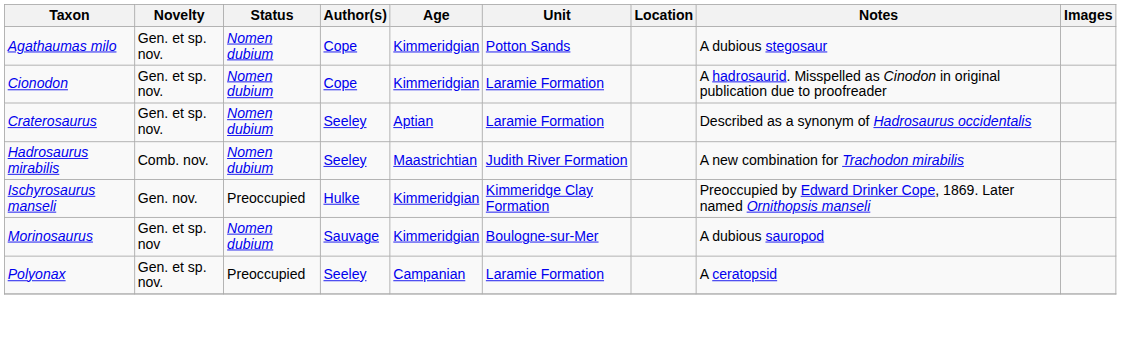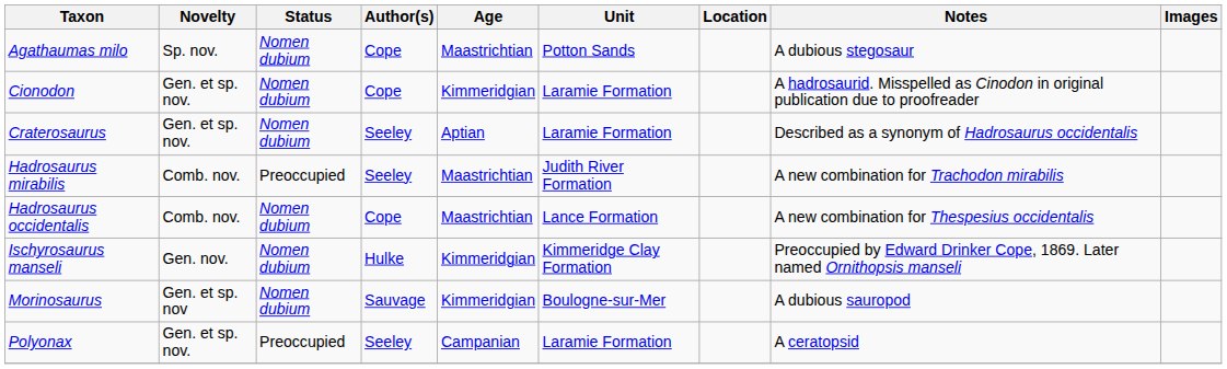 <table class="wikitable sortable" align="center" width="100%">
 <tr>
 <th>Taxon</th>
 <th>Novelty</th>
 <th>Status</th>
 <th>Author(s)</th>
 <th>Age</th>
 <th>Unit</th>
 <th>Location</th>
 <th>Notes</th>
 <th>Images</th>
 </tr>
 <tr>
 <td><em><a href='#'>Agathaumas milo</a></em></td>
-<td>Gen. et sp. nov.</td>
+<td>Sp. nov.</td>
 <td><em><a href='#'>Nomen dubium</a></em></td>
 <td><a href='#'>Cope</a></td>
-<td><a href='#'>Kimmeridgian</a></td>
+<td><a href='#'>Maastrichtian</a></td>
 <td><a href='#'>Potton Sands</a></td>
 <td></td>
 <td>A dubious <a href='#'>stegosaur</a></td>
 <td></td>
 </tr>
 <tr>
 <td><em><a href='#'>Cionodon</a></em></td>
 <td>Gen. et sp. nov.</td>
 <td><em><a href='#'>Nomen dubium</a></em></td>
 <td><a href='#'>Cope</a></td>
 <td><a href='#'>Kimmeridgian</a></td>
 <td><a href='#'>Laramie Formation</a></td>
 <td></td>
 <td>A <a href='#'>hadrosaurid</a>. Misspelled as <em>Cinodon</em> in original publication due to proofreader</td>
 <td></td>
 </tr>
 <tr>
 <td><em><a href='#'>Craterosaurus</a></em></td>
 <td>Gen. et sp. nov.</td>
 <td><em><a href='#'>Nomen dubium</a></em></td>
 <td><a href='#'>Seeley</a></td>
 <td><a href='#'>Aptian</a></td>
 <td><a href='#'>Laramie Formation</a></td>
 <td></td>
 <td>Described as a synonym of <em><a href='#'>Hadrosaurus occidentalis</a></em></td>
 <td></td>
 </tr>
 <tr>
 <td><em><a href='#'>Hadrosaurus mirabilis</a></em></td>
 <td>Comb. nov.</td>
-<td><em><a href='#'>Nomen dubium</a></em></td>
+<td>Preoccupied</td>
 <td><a href='#'>Seeley</a></td>
 <td><a href='#'>Maastrichtian</a></td>
 <td><a href='#'>Judith River Formation</a></td>
 <td></td>
 <td>A new combination for <em><a href='#'>Trachodon mirabilis</a></em></td>
 <td></td>
 </tr>
 <tr>
+<td><em><a href='#'>Hadrosaurus occidentalis</a></em></td>
+<td>Comb. nov.</td>
+<td><em><a href='#'>Nomen dubium</a></em></td>
+<td><a href='#'>Cope</a></td>
+<td><a href='#'>Maastrichtian</a></td>
+<td><a href='#'>Lance Formation</a></td>
+<td></td>
+<td>A new combination for <em><a href='#'>Thespesius occidentalis</a></em></td>
+<td></td>
+</tr>
+<tr>
 <td><em><a href='#'>Ischyrosaurus manseli</a></em></td>
 <td>Gen. nov.</td>
-<td>Preoccupied</td>
+<td><em><a href='#'>Nomen dubium</a></em></td>
 <td><a href='#'>Hulke</a></td>
 <td><a href='#'>Kimmeridgian</a></td>
 <td><a href='#'>Kimmeridge Clay Formation</a></td>
 <td></td>
 <td>Preoccupied by <a href='#'>Edward Drinker Cope</a>, 1869. Later named <em><a href='#'>Ornithopsis manseli</a></em></td>
 <td></td>
 </tr>
 <tr>
 <td><em><a href='#'>Morinosaurus</a></em></td>
 <td>Gen. et sp. nov</td>
 <td><em><a href='#'>Nomen dubium</a></em></td>
 <td><a href='#'>Sauvage</a></td>
 <td><a href='#'>Kimmeridgian</a></td>
 <td><a href='#'>Boulogne-sur-Mer</a></td>
 <td></td>
 <td>A dubious <a href='#'>sauropod</a></td>
 <td></td>
 </tr>
 <tr>
 <td><em><a href='#'>Polyonax</a></em></td>
 <td>Gen. et sp. nov.</td>
 <td>Preoccupied</td>
 <td><a href='#'>Seeley</a></td>
 <td><a href='#'>Campanian</a></td>
 <td><a href='#'>Laramie Formation</a></td>
 <td></td>
 <td>A <a href='#'>ceratopsid</a></td>
 <td></td>
 </tr>
 <tr>
 </tr>
 </table>
